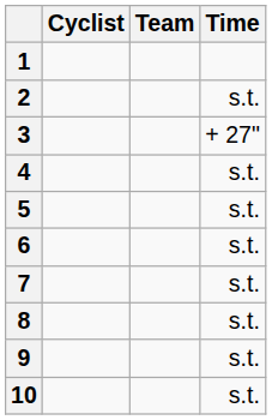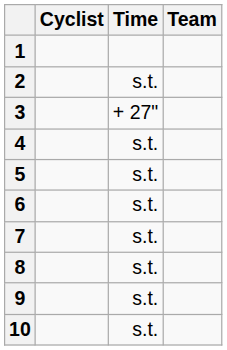 <table class="wikitable">
 <tr>
 <th></th>
 <th>Cyclist</th>
+<th>Time</th>
 <th>Team</th>
-<th>Time</th>
 </tr>
 <tr>
 <th>1</th>
 <td></td>
+<td align="right"></td>
 <td></td>
-<td align="right"></td>
 </tr>
 <tr>
 <th>2</th>
 <td></td>
+<td align="right">s.t.</td>
 <td></td>
-<td align="right">s.t.</td>
 </tr>
 <tr>
 <th>3</th>
 <td></td>
+<td align="right">+ 27"</td>
 <td></td>
-<td align="right">+ 27"</td>
 </tr>
 <tr>
 <th>4</th>
 <td></td>
+<td align="right">s.t.</td>
 <td></td>
-<td align="right">s.t.</td>
 </tr>
 <tr>
 <th>5</th>
 <td></td>
+<td align="right">s.t.</td>
 <td></td>
-<td align="right">s.t.</td>
 </tr>
 <tr>
 <th>6</th>
 <td></td>
+<td align="right">s.t.</td>
 <td></td>
-<td align="right">s.t.</td>
 </tr>
 <tr>
 <th>7</th>
 <td> </td>
+<td align="right">s.t.</td>
 <td></td>
-<td align="right">s.t.</td>
 </tr>
 <tr>
 <th>8</th>
 <td></td>
+<td align="right">s.t.</td>
 <td></td>
-<td align="right">s.t.</td>
 </tr>
 <tr>
 <th>9</th>
 <td></td>
+<td align="right">s.t.</td>
 <td></td>
-<td align="right">s.t.</td>
 </tr>
 <tr>
 <th>10</th>
 <td></td>
+<td align="right">s.t.</td>
 <td></td>
-<td align="right">s.t.</td>
 </tr>
 </table>
